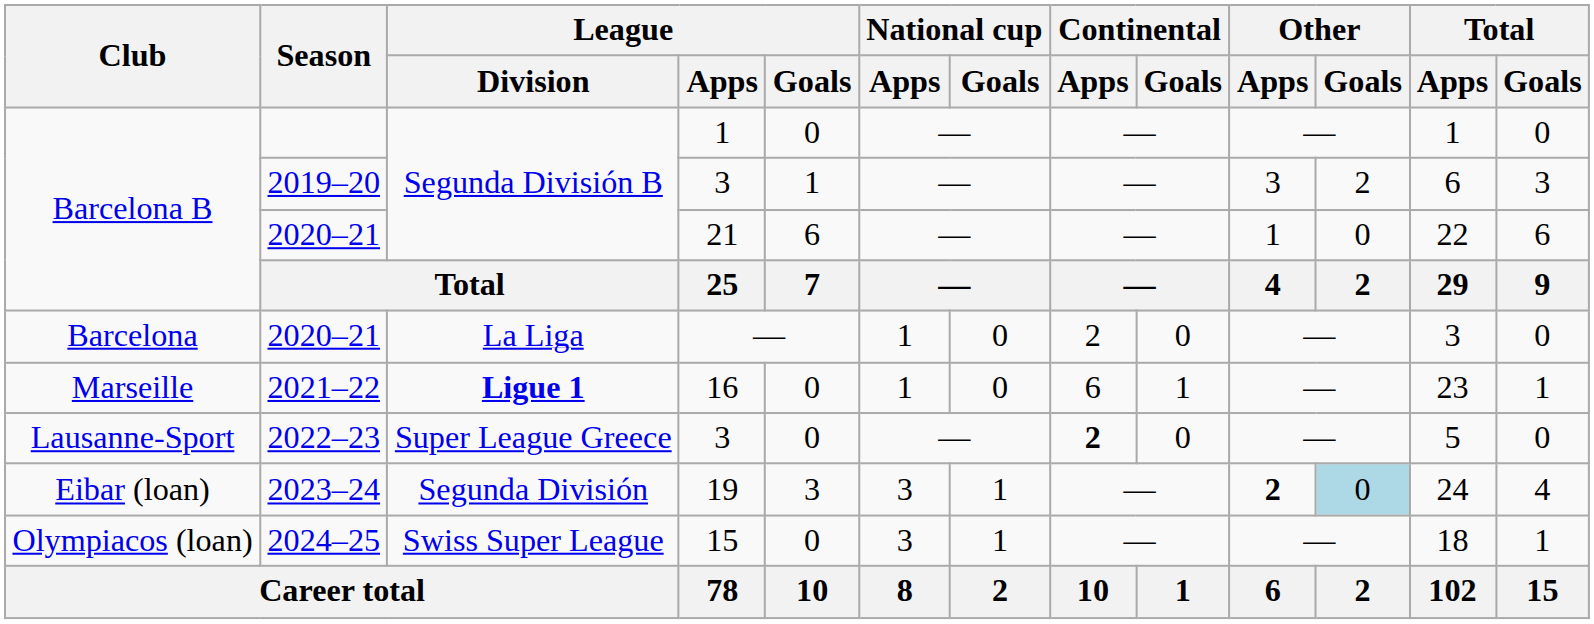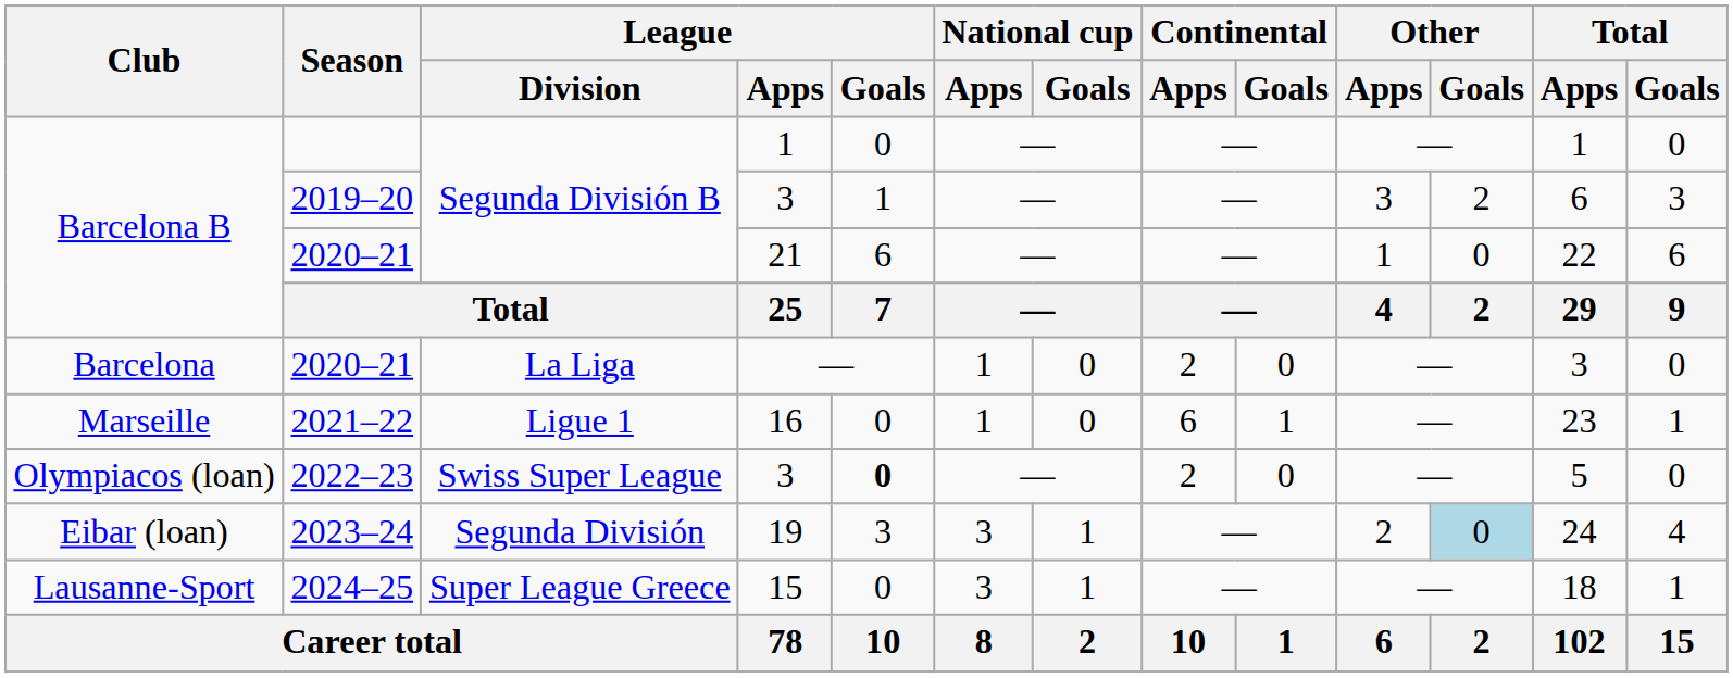 <table class="wikitable" style="text-align:center">
 <tr>
 <th rowspan="2">Club</th>
 <th rowspan="2">Season</th>
 <th colspan="3">League</th>
 <th colspan="2">National cup</th>
 <th colspan="2">Continental</th>
 <th colspan="2">Other</th>
 <th colspan="2">Total</th>
 </tr>
 <tr>
 <th>Division</th>
 <th>Apps</th>
 <th>Goals</th>
 <th>Apps</th>
 <th>Goals</th>
 <th>Apps</th>
 <th>Goals</th>
 <th>Apps</th>
 <th>Goals</th>
 <th>Apps</th>
 <th>Goals</th>
 </tr>
 <tr>
 <td rowspan="4"><a href='#'>Barcelona B</a></td>
 <td></td>
 <td rowspan="3"><a href='#'>Segunda División B</a></td>
 <td>1</td>
 <td>0</td>
 <td colspan="2">—</td>
 <td colspan="2">—</td>
 <td colspan="2">—</td>
 <td>1</td>
 <td>0</td>
 </tr>
 <tr>
 <td><a href='#'>2019–20</a></td>
 <td>3</td>
 <td>1</td>
 <td colspan="2">—</td>
 <td colspan="2">—</td>
 <td>3</td>
 <td>2</td>
 <td>6</td>
 <td>3</td>
 </tr>
 <tr>
 <td><a href='#'>2020–21</a></td>
 <td>21</td>
 <td>6</td>
 <td colspan="2">—</td>
 <td colspan="2">—</td>
 <td>1</td>
 <td>0</td>
 <td>22</td>
 <td>6</td>
 </tr>
 <tr>
 <th colspan="2">Total</th>
 <th>25</th>
 <th>7</th>
 <th colspan="2">—</th>
 <th colspan="2">—</th>
 <th>4</th>
 <th>2</th>
 <th>29</th>
 <th>9</th>
 </tr>
 <tr>
 <td><a href='#'>Barcelona</a></td>
 <td><a href='#'>2020–21</a></td>
 <td><a href='#'>La Liga</a></td>
 <td colspan="2">—</td>
 <td>1</td>
 <td>0</td>
 <td>2</td>
 <td>0</td>
 <td colspan="2">—</td>
 <td>3</td>
 <td>0</td>
 </tr>
 <tr>
 <td><a href='#'>Marseille</a></td>
 <td><a href='#'>2021–22</a></td>
-<td><strong><a href='#'>Ligue 1</a></strong></td>
+<td><a href='#'>Ligue 1</a></td>
 <td>16</td>
 <td>0</td>
 <td>1</td>
 <td>0</td>
 <td>6</td>
 <td>1</td>
 <td colspan="2">—</td>
 <td>23</td>
 <td>1</td>
 </tr>
 <tr>
-<td><a href='#'>Lausanne-Sport</a></td>
+<td><a href='#'>Olympiacos</a> (loan)</td>
 <td><a href='#'>2022–23</a></td>
-<td><a href='#'>Super League Greece</a></td>
+<td><a href='#'>Swiss Super League</a></td>
 <td>3</td>
-<td>0</td>
+<td><strong>0</strong></td>
 <td colspan="2">—</td>
-<td><strong>2</strong></td>
+<td>2</td>
 <td>0</td>
 <td colspan="2">—</td>
 <td>5</td>
 <td>0</td>
 </tr>
 <tr>
 <td><a href='#'>Eibar</a> (loan)</td>
 <td><a href='#'>2023–24</a></td>
 <td><a href='#'>Segunda División</a></td>
 <td>19</td>
 <td>3</td>
 <td>3</td>
 <td>1</td>
 <td colspan="2">—</td>
-<td><strong>2</strong></td>
+<td>2</td>
 <td style="background: lightblue;">0</td>
 <td>24</td>
 <td>4</td>
 </tr>
 <tr>
-<td><a href='#'>Olympiacos</a> (loan)</td>
+<td><a href='#'>Lausanne-Sport</a></td>
 <td><a href='#'>2024–25</a></td>
-<td><a href='#'>Swiss Super League</a></td>
+<td><a href='#'>Super League Greece</a></td>
 <td>15</td>
 <td>0</td>
 <td>3</td>
 <td>1</td>
 <td colspan="2">—</td>
 <td colspan="2">—</td>
 <td>18</td>
 <td>1</td>
 </tr>
 <tr>
 <th colspan="3">Career total</th>
 <th>78</th>
 <th>10</th>
 <th>8</th>
 <th>2</th>
 <th>10</th>
 <th>1</th>
 <th>6</th>
 <th>2</th>
 <th>102</th>
 <th>15</th>
 </tr>
 </table>
